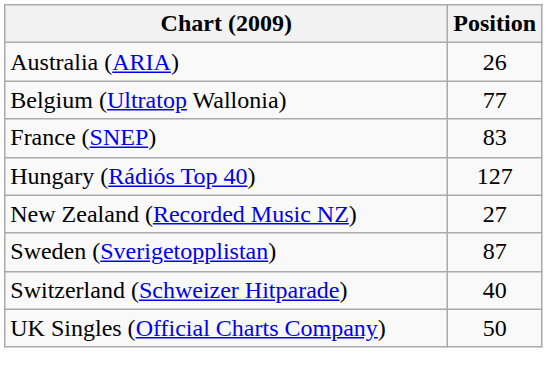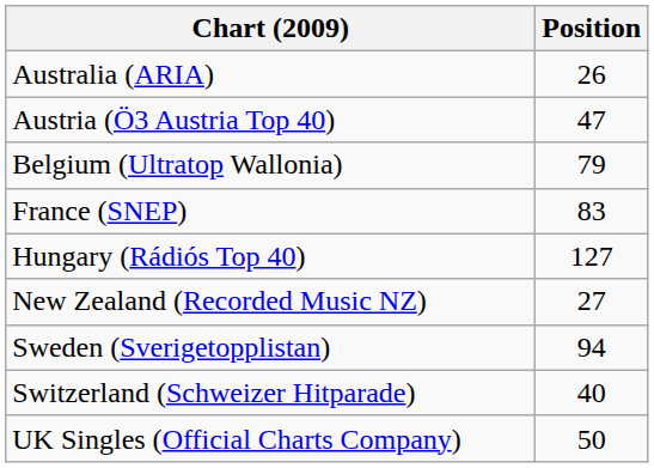 <table class="wikitable sortable">
 <tr>
 <th scope="col" style="width:18em;">Chart (2009)</th>
 <th scope="col">Position</th>
 </tr>
 <tr>
 <td>Australia (<a href='#'>ARIA</a>)</td>
 <td style="text-align:center;">26</td>
 </tr>
 <tr>
+<td>Austria (<a href='#'>Ö3 Austria Top 40</a>)</td>
+<td style="text-align:center;">47</td>
+</tr>
+<tr>
 <td>Belgium (<a href='#'>Ultratop</a> Wallonia)</td>
-<td style="text-align:center;">77</td>
+<td style="text-align:center;">79</td>
 </tr>
 <tr>
 <td>France (<a href='#'>SNEP</a>)</td>
 <td style="text-align:center;">83</td>
 </tr>
 <tr>
 <td>Hungary (<a href='#'>Rádiós Top 40</a>)</td>
 <td style="text-align:center;">127</td>
 </tr>
 <tr>
 <td>New Zealand (<a href='#'>Recorded Music NZ</a>)</td>
 <td style="text-align:center;">27</td>
 </tr>
 <tr>
 <td>Sweden (<a href='#'>Sverigetopplistan</a>)</td>
-<td style="text-align:center;">87</td>
+<td style="text-align:center;">94</td>
 </tr>
 <tr>
 <td>Switzerland (<a href='#'>Schweizer Hitparade</a>)</td>
 <td style="text-align:center;">40</td>
 </tr>
 <tr>
 <td>UK Singles (<a href='#'>Official Charts Company</a>)</td>
 <td style="text-align:center;">50</td>
 </tr>
 </table>
